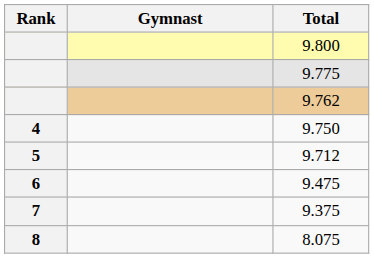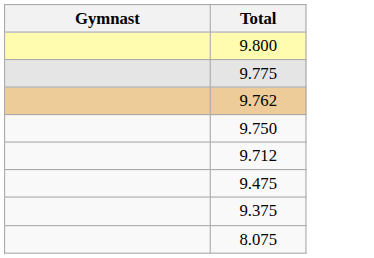 <table class="wikitable sortable" style="text-align:center; font-size:95%">
 <tr>
-<th scope="col" style="width:50px;">Rank</th>
 <th scope="col" style="width:180px;">Gymnast</th>
 <th scope="col" style="width:80px;">Total</th>
 </tr>
 <tr style="background:#fffcaf;">
-<th scope=row style="text-align:center"></th>
 <td style="text-align:left;"></td>
 <td>9.800</td>
 </tr>
 <tr style="background:#e5e5e5;">
-<th scope=row style="text-align:center"></th>
 <td style="text-align:left;"></td>
 <td>9.775</td>
 </tr>
 <tr style="background:#ec9;">
-<th scope=row style="text-align:center"></th>
 <td style="text-align:left;"></td>
 <td>9.762</td>
 </tr>
 <tr>
-<th scope=row style="text-align:center">4</th>
 <td style="text-align:left;"></td>
 <td>9.750</td>
 </tr>
 <tr>
-<th scope=row style="text-align:center">5</th>
 <td style="text-align:left;"></td>
 <td>9.712</td>
 </tr>
 <tr>
-<th scope=row style="text-align:center">6</th>
 <td style="text-align:left;"></td>
 <td>9.475</td>
 </tr>
 <tr>
-<th scope=row style="text-align:center">7</th>
 <td style="text-align:left;"></td>
 <td>9.375</td>
 </tr>
 <tr>
-<th scope=row style="text-align:center">8</th>
 <td style="text-align:left;"></td>
 <td>8.075</td>
 </tr>
 </table>
